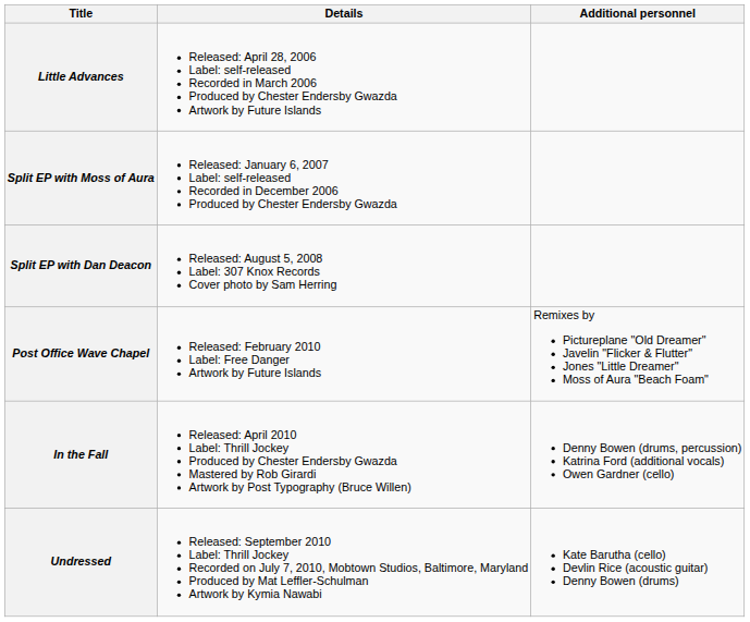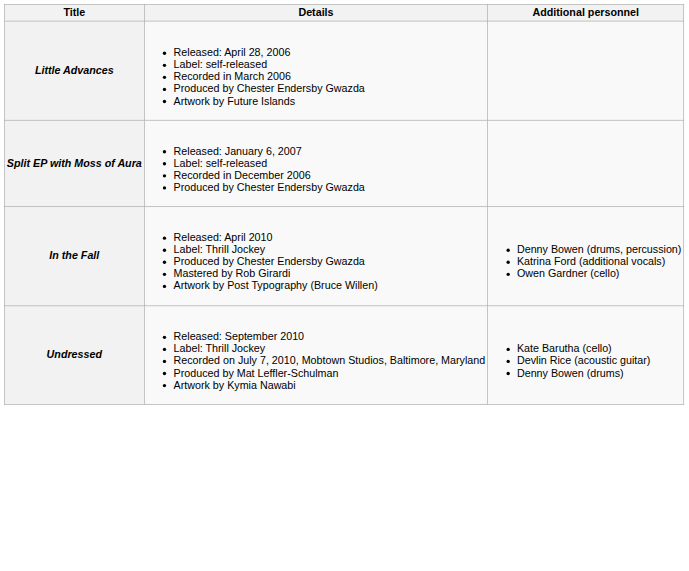 <table class="wikitable plainrowheaders">
 <tr>
 <th scope="col">Title</th>
 <th scope="col">Details</th>
 <th scope="col">Additional personnel</th>
 </tr>
 <tr>
 <th scope="row"><em>Little Advances</em></th>
 <td><br><ul><li>Released: April 28, 2006</li><li>Label: self-released</li><li>Recorded in March 2006</li><li>Produced by Chester Endersby Gwazda</li><li>Artwork by Future Islands</li></ul></td>
 <td></td>
 </tr>
 <tr>
 <th scope="row"><em>Split EP with Moss of Aura</em></th>
 <td><br><ul><li>Released: January 6, 2007</li><li>Label: self-released</li><li>Recorded in December 2006</li><li>Produced by Chester Endersby Gwazda</li></ul></td>
 <td></td>
 </tr>
 <tr>
-<th scope="row"><em>Split EP with Dan Deacon</em></th>
-<td><br><ul><li>Released: August 5, 2008</li><li>Label: 307 Knox Records</li><li>Cover photo by Sam Herring</li></ul></td>
-<td></td>
-</tr>
-<tr>
-<th scope="row"><em>Post Office Wave Chapel</em></th>
-<td><br><ul><li>Released: February 2010</li><li>Label: Free Danger</li><li>Artwork by Future Islands</li></ul></td>
-<td>Remixes by<br><ul><li>Pictureplane "Old Dreamer"</li><li>Javelin "Flicker & Flutter"</li><li>Jones "Little Dreamer"</li><li>Moss of Aura "Beach Foam"</li></ul></td>
-</tr>
-<tr>
 <th scope="row"><em>In the Fall</em></th>
 <td><br><ul><li>Released: April 2010</li><li>Label: Thrill Jockey</li><li>Produced by Chester Endersby Gwazda</li><li>Mastered by Rob Girardi</li><li>Artwork by Post Typography (Bruce Willen)</li></ul></td>
 <td><br><ul><li>Denny Bowen (drums, percussion)</li><li>Katrina Ford (additional vocals)</li><li>Owen Gardner (cello)</li></ul></td>
 </tr>
 <tr>
 <th scope="row"><em>Undressed</em></th>
 <td><br><ul><li>Released: September 2010</li><li>Label: Thrill Jockey</li><li>Recorded on July 7, 2010, Mobtown Studios, Baltimore, Maryland</li><li>Produced by Mat Leffler-Schulman</li><li>Artwork by Kymia Nawabi</li></ul></td>
 <td><br><ul><li>Kate Barutha (cello)</li><li>Devlin Rice (acoustic guitar)</li><li>Denny Bowen (drums)</li></ul></td>
 </tr>
 </table>
